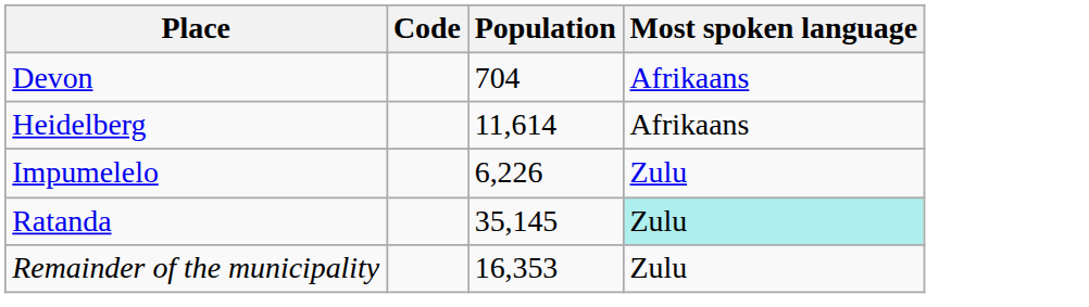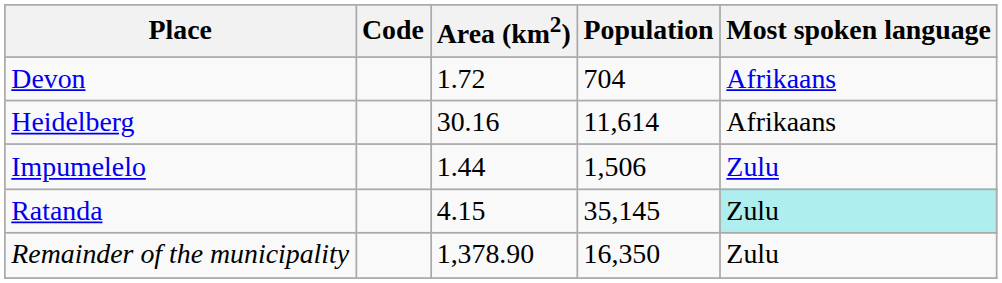 <table class="wikitable sortable">
 <tr>
 <th>Place</th>
 <th>Code</th>
+<th>Area (km<sup>2</sup>)</th>
 <th>Population</th>
 <th>Most spoken language</th>
 </tr>
 <tr>
 <td><a href='#'>Devon</a></td>
 <td></td>
+<td>1.72</td>
 <td>704</td>
 <td><a href='#'>Afrikaans</a></td>
 </tr>
 <tr>
 <td><a href='#'>Heidelberg</a></td>
 <td></td>
+<td>30.16</td>
 <td>11,614</td>
 <td>Afrikaans</td>
 </tr>
 <tr>
 <td><a href='#'>Impumelelo</a></td>
 <td></td>
-<td>6,226</td>
+<td>1.44</td>
+<td>1,506</td>
 <td><a href='#'>Zulu</a></td>
 </tr>
 <tr>
 <td><a href='#'>Ratanda</a></td>
 <td></td>
+<td>4.15</td>
 <td>35,145</td>
 <td style="background: paleturquoise;">Zulu</td>
 </tr>
 <tr>
 <td><em>Remainder of the municipality</em></td>
 <td></td>
-<td>16,353</td>
+<td>1,378.90</td>
+<td>16,350</td>
 <td>Zulu</td>
 </tr>
 </table>
